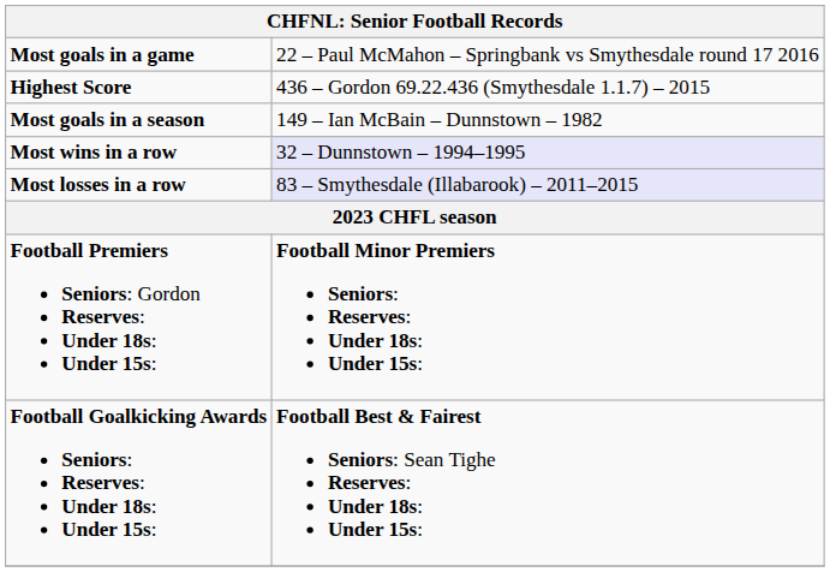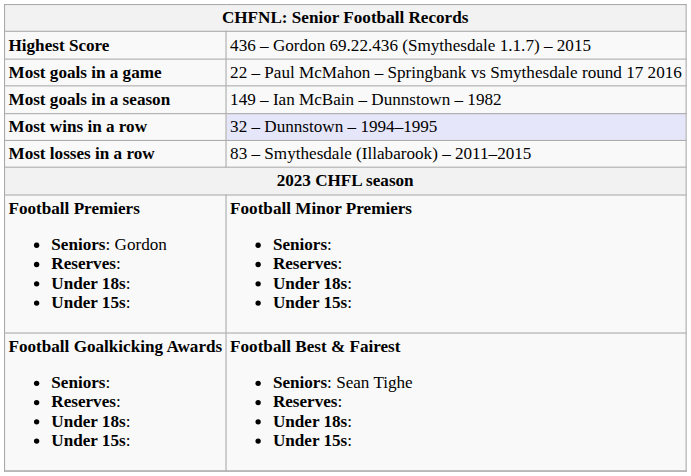 <table class="wikitable">
 <tr>
 <th colspan="2" bgcolor="#b0c4de"><strong>CHFNL: Senior Football Records</strong></th>
 </tr>
+<tr style="vertical-align: top;">
+<td><strong>Highest Score</strong></td>
+<td>436 – Gordon 69.22.436 (Smythesdale 1.1.7) – 2015</td>
+</tr>
 <tr>
 <td><strong>Most goals in a game</strong></td>
 <td>22 – Paul McMahon – Springbank vs Smythesdale round 17 2016</td>
-</tr>
-<tr style="vertical-align: top;">
-<td><strong>Highest Score</strong></td>
-<td>436 – Gordon 69.22.436 (Smythesdale 1.1.7) – 2015</td>
 </tr>
 <tr>
 <td><strong>Most goals in a season</strong></td>
 <td>149 – Ian McBain – Dunnstown – 1982</td>
 </tr>
 <tr>
 <td><strong>Most wins in a row</strong></td>
 <td style="background: lavender;">32 – Dunnstown – 1994–1995</td>
 </tr>
 <tr>
 <td><strong>Most losses in a row</strong></td>
-<td style="background: lavender;">83 – Smythesdale (Illabarook) – 2011–2015</td>
+<td>83 – Smythesdale (Illabarook) – 2011–2015</td>
 </tr>
 <tr>
 <th colspan="2" bgcolor="#b0c4de"><strong>2023 CHFL season</strong></th>
 </tr>
 <tr>
 <td><strong>Football Premiers</strong><br><ul><li><strong>Seniors</strong>: Gordon</li><li><strong>Reserves</strong>:</li><li><strong>Under 18s</strong>:</li><li><strong>Under 15s</strong>:</li></ul></td>
 <td><strong>Football Minor Premiers</strong><br><ul><li><strong>Seniors</strong>:</li><li><strong>Reserves</strong>:</li><li><strong>Under 18s</strong>:</li><li><strong>Under 15s</strong>:</li></ul></td>
 </tr>
 <tr>
 <td><strong>Football Goalkicking Awards</strong><br><ul><li><strong>Seniors</strong>:</li><li><strong>Reserves</strong>:</li><li><strong>Under 18s</strong>:</li><li><strong>Under 15s</strong>:</li></ul></td>
 <td><strong>Football Best & Fairest</strong><br><ul><li><strong>Seniors</strong>: Sean Tighe</li><li><strong>Reserves</strong>:</li><li><strong>Under 18s</strong>:</li><li><strong>Under 15s</strong>:</li></ul></td>
 </tr>
 <tr>
 </tr>
 </table>
